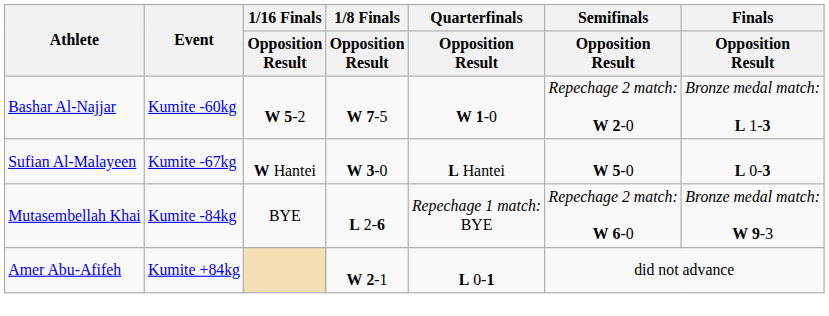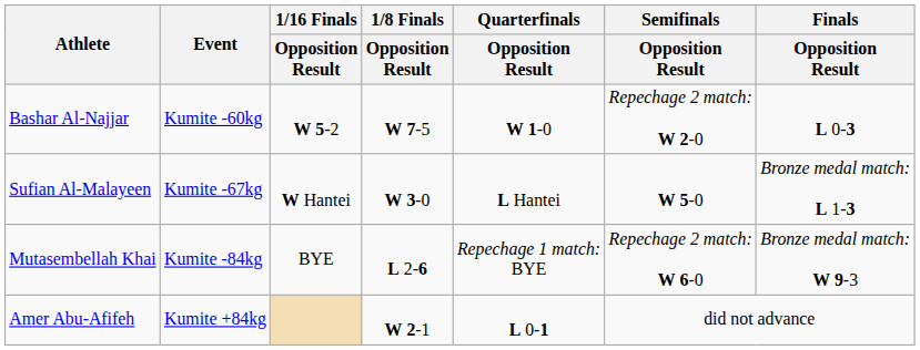 <table class=wikitable style="font-size:90%">
 <tr>
 <th rowspan=2>Athlete</th>
 <th rowspan=2>Event</th>
 <th>1/16 Finals</th>
 <th>1/8 Finals</th>
 <th>Quarterfinals</th>
 <th>Semifinals</th>
 <th>Finals</th>
 </tr>
 <tr>
 <th>Opposition<br>Result</th>
 <th>Opposition<br>Result</th>
 <th>Opposition<br>Result</th>
 <th>Opposition<br>Result</th>
 <th>Opposition<br>Result</th>
 </tr>
 <tr>
 <td><a href='#'>Bashar Al-Najjar</a></td>
 <td><a href='#'>Kumite -60kg</a></td>
 <td align=center><br><strong>W</strong> <strong>5</strong>-2</td>
 <td align=center><br><strong>W</strong> <strong>7</strong>-5</td>
 <td align=center><br><strong>W</strong> <strong>1</strong>-0</td>
 <td align=center><em>Repechage 2 match:</em><br><br><strong>W</strong> <strong>2</strong>-0</td>
-<td align=center><em>Bronze medal match:</em><br><br><strong>L</strong> 1-<strong>3</strong></td>
+<td align=center><br><strong>L</strong> 0-<strong>3</strong><br></td>
 </tr>
 <tr>
 <td><a href='#'>Sufian Al-Malayeen</a></td>
 <td><a href='#'>Kumite -67kg</a></td>
 <td align=center><br><strong>W</strong> Hantei</td>
 <td align=center><br><strong>W</strong> <strong>3</strong>-0</td>
 <td align=center><br><strong>L</strong> Hantei</td>
 <td align=center><br><strong>W</strong> <strong>5</strong>-0</td>
-<td align=center><br><strong>L</strong> 0-<strong>3</strong><br></td>
+<td align=center><em>Bronze medal match:</em><br><br><strong>L</strong> 1-<strong>3</strong></td>
 </tr>
 <tr>
 <td><a href='#'>Mutasembellah Khai</a></td>
 <td><a href='#'>Kumite -84kg</a></td>
 <td align=center>BYE</td>
 <td align=center><br><strong>L</strong> 2-<strong>6</strong></td>
 <td align=center><em>Repechage 1 match:</em><br>BYE</td>
 <td align=center><em>Repechage 2 match:</em><br><br><strong>W</strong> <strong>6</strong>-0</td>
 <td align=center><em>Bronze medal match:</em><br><br><strong>W</strong> <strong>9</strong>-3<br></td>
 </tr>
 <tr>
 <td><a href='#'>Amer Abu-Afifeh</a></td>
 <td><a href='#'>Kumite +84kg</a></td>
 <td style="background:wheat;"></td>
 <td align=center><br><strong>W</strong> <strong>2</strong>-1</td>
 <td align=center><br><strong>L</strong> 0-<strong>1</strong></td>
 <td style="text-align:center;" colspan="7">did not advance</td>
 </tr>
 </table>
